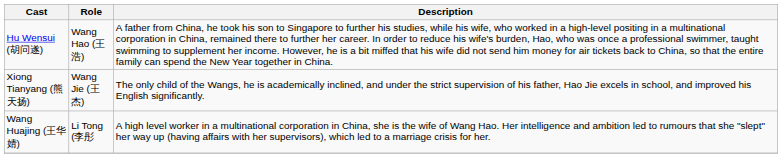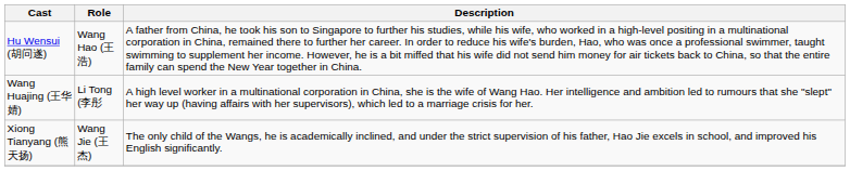 <table class="wikitable">
 <tr>
 <th>Cast</th>
 <th>Role</th>
 <th>Description</th>
 </tr>
 <tr>
 <td><a href='#'>Hu Wensui</a> (胡问遂)</td>
 <td>Wang Hao (王浩)</td>
 <td>A father from China, he took his son to Singapore to further his studies, while his wife, who worked in a high-level positing in a multinational corporation in China, remained there to further her career. In order to reduce his wife's burden, Hao, who was once a professional swimmer, taught swimming to supplement her income. However, he is a bit miffed that his wife did not send him money for air tickets back to China, so that the entire family can spend the New Year together in China.</td>
 </tr>
 <tr>
+<td>Wang Huajing (王华婧)</td>
+<td>Li Tong (李彤</td>
+<td>A high level worker in a multinational corporation in China, she is the wife of Wang Hao. Her intelligence and ambition led to rumours that she "slept" her way up (having affairs with her supervisors), which led to a marriage crisis for her.</td>
+</tr>
+<tr>
 <td>Xiong Tianyang (熊天扬)</td>
 <td>Wang Jie (王杰)</td>
 <td>The only child of the Wangs, he is academically inclined, and under the strict supervision of his father, Hao Jie excels in school, and improved his English significantly.</td>
 </tr>
 <tr>
-<td>Wang Huajing (王华婧)</td>
-<td>Li Tong (李彤</td>
-<td>A high level worker in a multinational corporation in China, she is the wife of Wang Hao. Her intelligence and ambition led to rumours that she "slept" her way up (having affairs with her supervisors), which led to a marriage crisis for her.</td>
-</tr>
-<tr>
 </tr>
 </table>
